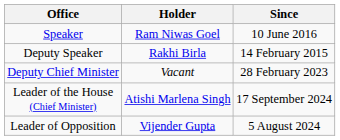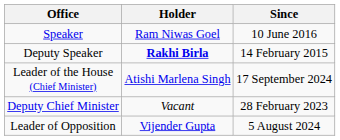 <table class="wikitable" style="text-align:center">
 <tr>
 <th>Office</th>
 <th>Holder</th>
 <th>Since</th>
 </tr>
 <tr>
 <td><a href='#'>Speaker</a></td>
 <td><a href='#'>Ram Niwas Goel</a></td>
 <td>10 June 2016</td>
 </tr>
 <tr>
 <td>Deputy Speaker</td>
-<td><a href='#'>Rakhi Birla</a></td>
+<td><strong><a href='#'>Rakhi Birla</a></strong></td>
 <td>14 February 2015</td>
+</tr>
+<tr>
+<td>Leader of the House<br><small><a href='#'>(Chief Minister)</a></small></td>
+<td><a href='#'>Atishi Marlena Singh</a></td>
+<td>17 September 2024</td>
 </tr>
 <tr>
 <td><a href='#'>Deputy Chief Minister</a></td>
 <td><em>Vacant</em></td>
 <td>28 February 2023</td>
 </tr>
 <tr>
-<td>Leader of the House<br><small><a href='#'>(Chief Minister)</a></small></td>
-<td><a href='#'>Atishi Marlena Singh</a></td>
-<td>17 September 2024</td>
-</tr>
-<tr>
 <td>Leader of Opposition</td>
 <td><a href='#'>Vijender Gupta</a></td>
 <td>5 August 2024</td>
 </tr>
 </table>
